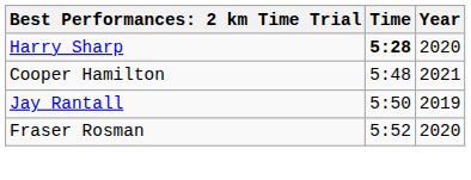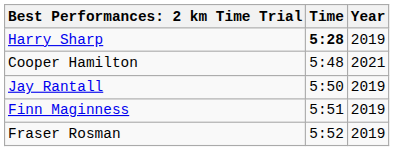 <table class="wikitable">
 <tr>
 <th>Best Performances: 2 km Time Trial</th>
 <th>Time</th>
 <th>Year</th>
 </tr>
 <tr>
 <td><a href='#'>Harry Sharp</a></td>
 <td><strong>5:28</strong></td>
-<td>2020</td>
+<td>2019</td>
 </tr>
 <tr>
 <td>Cooper Hamilton</td>
 <td>5:48</td>
 <td>2021</td>
 </tr>
 <tr>
 <td><a href='#'>Jay Rantall</a></td>
 <td>5:50</td>
 <td>2019</td>
 </tr>
 <tr>
+<td><a href='#'>Finn Maginness</a></td>
+<td>5:51</td>
+<td>2019</td>
+</tr>
+<tr>
 <td>Fraser Rosman</td>
 <td>5:52</td>
-<td>2020</td>
+<td>2019</td>
 </tr>
 </table>
